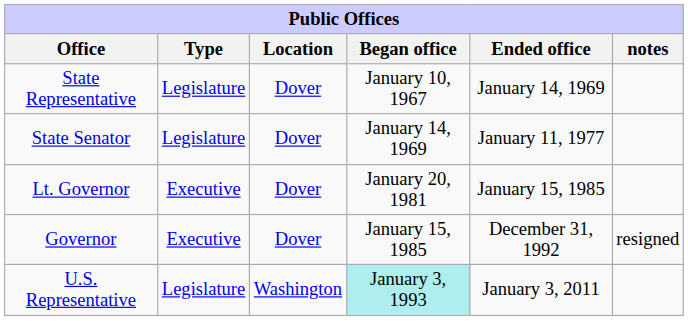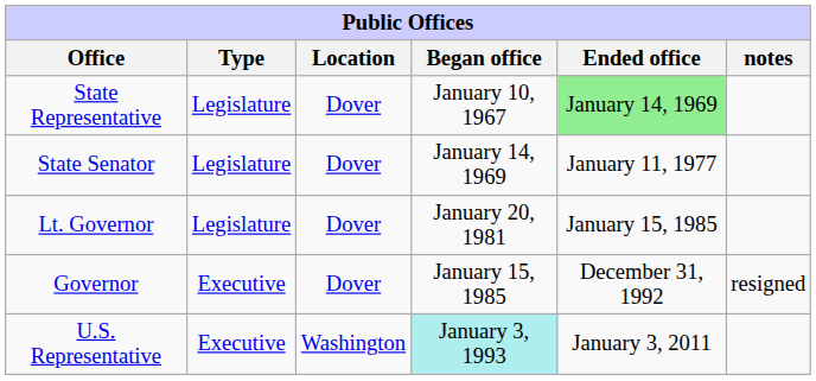 <table class="wikitable" style="text-align:center; width:94%; margin:auto;">
 <tr>
 <th colspan="7" style="background:#ccf;">Public Offices</th>
 </tr>
 <tr>
 <th><strong>Office</strong></th>
 <th><strong>Type</strong></th>
 <th><strong>Location</strong></th>
 <th><strong>Began office</strong></th>
 <th><strong>Ended office</strong></th>
 <th><strong>notes</strong></th>
 </tr>
 <tr>
 <td><a href='#'>State Representative</a></td>
 <td><a href='#'>Legislature</a></td>
 <td><a href='#'>Dover</a></td>
 <td>January 10, 1967</td>
-<td>January 14, 1969</td>
+<td style="background: lightgreen;">January 14, 1969</td>
 <td></td>
 </tr>
 <tr>
 <td><a href='#'>State Senator</a></td>
 <td><a href='#'>Legislature</a></td>
 <td><a href='#'>Dover</a></td>
 <td>January 14, 1969</td>
 <td>January 11, 1977</td>
 <td></td>
 </tr>
 <tr>
 <td><a href='#'>Lt. Governor</a></td>
-<td><a href='#'>Executive</a></td>
+<td><a href='#'>Legislature</a></td>
 <td><a href='#'>Dover</a></td>
 <td>January 20, 1981</td>
 <td>January 15, 1985</td>
 <td></td>
 </tr>
 <tr>
 <td><a href='#'>Governor</a></td>
 <td><a href='#'>Executive</a></td>
 <td><a href='#'>Dover</a></td>
 <td>January 15, 1985</td>
 <td>December 31, 1992</td>
 <td>resigned</td>
 </tr>
 <tr>
 <td><a href='#'>U.S. Representative</a></td>
-<td><a href='#'>Legislature</a></td>
+<td><a href='#'>Executive</a></td>
 <td><a href='#'>Washington</a></td>
 <td style="background: paleturquoise;">January 3, 1993</td>
 <td>January 3, 2011</td>
 <td></td>
 </tr>
 </table>
